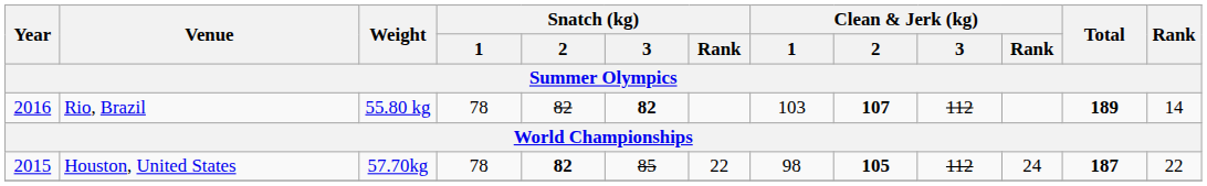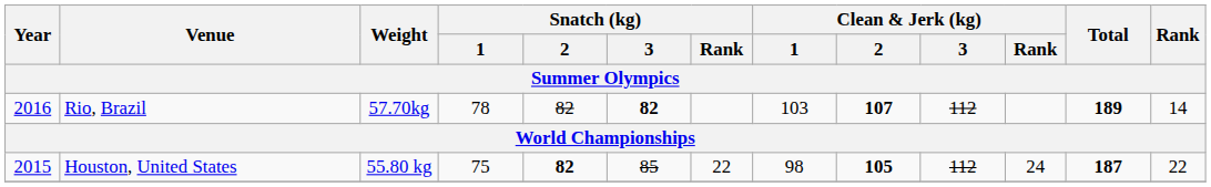 <table class = "wikitable" style="text-align:center;">
 <tr>
 <th rowspan=2 width=40>Year</th>
 <th rowspan=2 width=250>Venue</th>
 <th rowspan=2 width=60>Weight</th>
 <th colspan=4>Snatch (kg)</th>
 <th colspan=4>Clean & Jerk (kg)</th>
 <th rowspan=2 width=65>Total</th>
 <th rowspan=2 width=40>Rank</th>
 </tr>
 <tr>
 <th width=65>1</th>
 <th width=65>2</th>
 <th width=65>3</th>
 <th width=45>Rank</th>
 <th width=65>1</th>
 <th width=65>2</th>
 <th width=65>3</th>
 <th width=45>Rank</th>
 </tr>
 <tr>
 <th colspan=13><a href='#'>Summer Olympics</a></th>
 </tr>
 <tr>
 <td><a href='#'>2016</a></td>
 <td align=left> <a href='#'>Rio</a>, <a href='#'>Brazil</a></td>
-<td><a href='#'>55.80 kg</a></td>
+<td><a href='#'>57.70kg</a></td>
 <td>78</td>
 <td><s>82</s></td>
 <td><strong>82</strong></td>
 <td></td>
 <td>103</td>
 <td><strong>107</strong></td>
 <td><s>112</s></td>
 <td></td>
 <td><strong>189</strong></td>
 <td>14</td>
 </tr>
 <tr>
 <th colspan=13><a href='#'>World Championships</a></th>
 </tr>
 <tr>
 <td><a href='#'>2015</a></td>
 <td align=left> <a href='#'>Houston</a>, <a href='#'>United States</a></td>
-<td><a href='#'>57.70kg</a></td>
-<td>78</td>
+<td><a href='#'>55.80 kg</a></td>
+<td>75</td>
 <td><strong>82</strong></td>
 <td><s>85</s></td>
 <td>22</td>
 <td>98</td>
 <td><strong>105</strong></td>
 <td><s>112</s></td>
 <td>24</td>
 <td><strong>187</strong></td>
 <td>22</td>
 </tr>
 <tr>
 </tr>
 </table>
